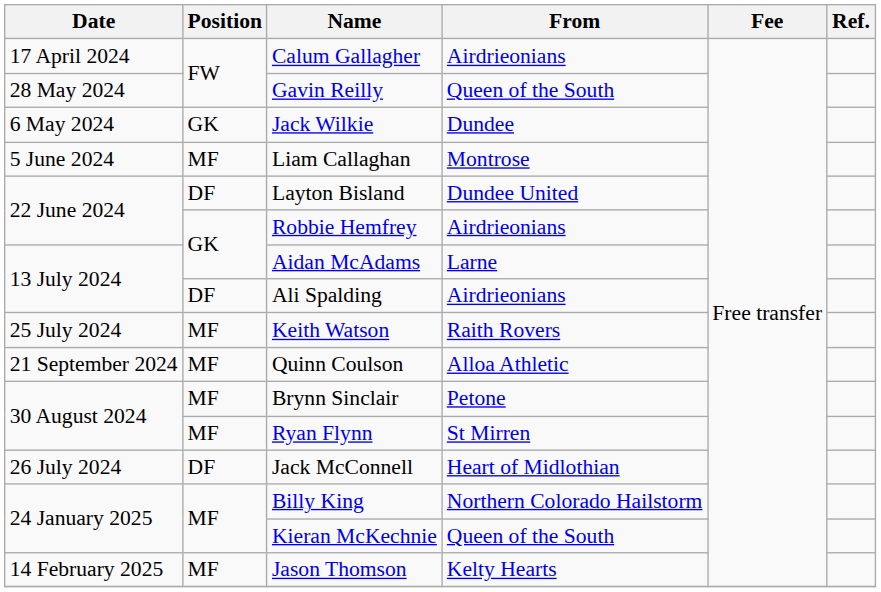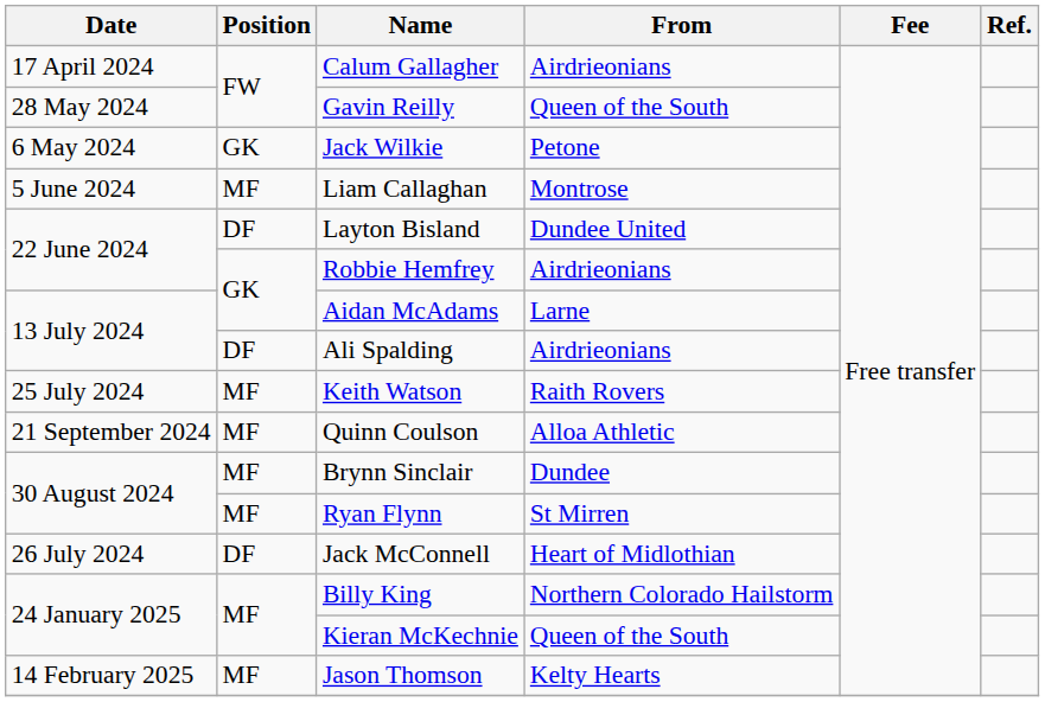 <table class="wikitable">
 <tr>
 <th>Date</th>
 <th>Position</th>
 <th>Name</th>
 <th>From</th>
 <th>Fee</th>
 <th>Ref.</th>
 </tr>
 <tr>
 <td>17 April 2024</td>
 <td rowspan="2">FW</td>
 <td><a href='#'>Calum Gallagher</a></td>
 <td><a href='#'>Airdrieonians</a></td>
 <td rowspan="16">Free transfer</td>
 <td></td>
 </tr>
 <tr>
 <td>28 May 2024</td>
 <td><a href='#'>Gavin Reilly</a></td>
 <td><a href='#'>Queen of the South</a></td>
 <td></td>
 </tr>
 <tr>
 <td>6 May 2024</td>
 <td>GK</td>
 <td><a href='#'>Jack Wilkie</a></td>
-<td><a href='#'>Dundee</a></td>
+<td> <a href='#'>Petone</a></td>
 <td></td>
 </tr>
 <tr>
 <td>5 June 2024</td>
 <td>MF</td>
 <td>Liam Callaghan</td>
 <td><a href='#'>Montrose</a></td>
 <td></td>
 </tr>
 <tr>
 <td rowspan=2>22 June 2024</td>
 <td>DF</td>
 <td>Layton Bisland</td>
 <td><a href='#'>Dundee United</a></td>
 <td></td>
 </tr>
 <tr>
 <td rowspan="2">GK</td>
 <td><a href='#'>Robbie Hemfrey</a></td>
 <td><a href='#'>Airdrieonians</a></td>
 <td></td>
 </tr>
 <tr>
 <td rowspan="2">13 July 2024</td>
 <td><a href='#'>Aidan McAdams</a></td>
 <td> <a href='#'>Larne</a></td>
 <td></td>
 </tr>
 <tr>
 <td>DF</td>
 <td>Ali Spalding</td>
 <td><a href='#'>Airdrieonians</a></td>
 <td></td>
 </tr>
 <tr>
 <td>25 July 2024</td>
 <td>MF</td>
 <td><a href='#'>Keith Watson</a></td>
 <td><a href='#'>Raith Rovers</a></td>
 <td></td>
 </tr>
 <tr>
 <td>21 September 2024</td>
 <td>MF</td>
 <td>Quinn Coulson</td>
 <td><a href='#'>Alloa Athletic</a></td>
 <td></td>
 </tr>
 <tr>
 <td rowspan=2>30 August 2024</td>
 <td>MF</td>
 <td> Brynn Sinclair</td>
-<td> <a href='#'>Petone</a></td>
+<td><a href='#'>Dundee</a></td>
 <td></td>
 </tr>
 <tr>
 <td>MF</td>
 <td><a href='#'>Ryan Flynn</a></td>
 <td><a href='#'>St Mirren</a></td>
 <td></td>
 </tr>
 <tr>
 <td>26 July 2024</td>
 <td>DF</td>
 <td>Jack McConnell</td>
 <td><a href='#'>Heart of Midlothian</a></td>
 <td></td>
 </tr>
 <tr>
 <td rowspan=2>24 January 2025</td>
 <td rowspan=2>MF</td>
 <td><a href='#'>Billy King</a></td>
 <td> <a href='#'>Northern Colorado Hailstorm</a></td>
 <td></td>
 </tr>
 <tr>
 <td><a href='#'>Kieran McKechnie</a></td>
 <td><a href='#'>Queen of the South</a></td>
 <td></td>
 </tr>
 <tr>
 <td>14 February 2025</td>
 <td>MF</td>
 <td><a href='#'>Jason Thomson</a></td>
 <td><a href='#'>Kelty Hearts</a></td>
 <td></td>
 </tr>
 <tr>
 </tr>
 </table>
